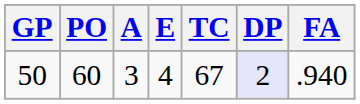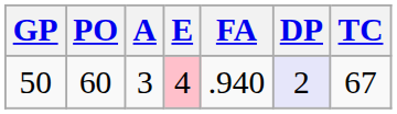 <table class="wikitable">
 <tr>
 <th><a href='#'>GP</a></th>
 <th><a href='#'>PO</a></th>
 <th><a href='#'>A</a></th>
 <th><a href='#'>E</a></th>
+<th><a href='#'>FA</a></th>
+<th><a href='#'>DP</a></th>
 <th><a href='#'>TC</a></th>
-<th><a href='#'>DP</a></th>
-<th><a href='#'>FA</a></th>
 </tr>
 <tr align=center>
 <td>50</td>
 <td>60</td>
 <td>3</td>
-<td>4</td>
+<td style="background: pink;">4</td>
+<td>.940</td>
+<td style="background: lavender;">2</td>
 <td>67</td>
-<td style="background: lavender;">2</td>
-<td>.940</td>
 </tr>
 </table>
